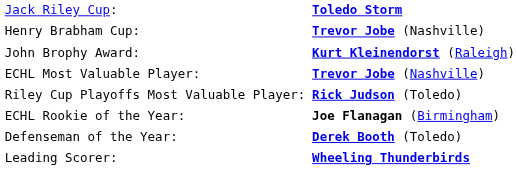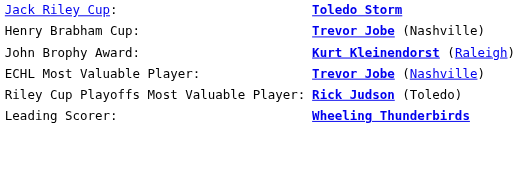 <table cellpadding="3" cellspacing="1">
 <tr>
 <td><a href='#'>Jack Riley Cup</a>:</td>
 <td><strong><a href='#'>Toledo Storm</a></strong></td>
 </tr>
 <tr>
 <td>Henry Brabham Cup:</td>
 <td><strong><a href='#'>Trevor Jobe</a></strong> (Nashville)</td>
 </tr>
 <tr>
 <td>John Brophy Award:</td>
 <td><strong><a href='#'>Kurt Kleinendorst</a></strong> (<a href='#'>Raleigh</a>)</td>
 </tr>
 <tr>
 <td>ECHL Most Valuable Player:</td>
 <td><strong><a href='#'>Trevor Jobe</a></strong> (<a href='#'>Nashville</a>)</td>
 </tr>
 <tr>
 <td>Riley Cup Playoffs Most Valuable Player:</td>
 <td><strong><a href='#'>Rick Judson</a></strong> (Toledo)</td>
 </tr>
 <tr>
-<td>ECHL Rookie of the Year:</td>
-<td><strong>Joe Flanagan</strong> (<a href='#'>Birmingham</a>)</td>
-</tr>
-<tr>
-<td>Defenseman of the Year:</td>
-<td><strong><a href='#'>Derek Booth</a></strong> (Toledo)</td>
-</tr>
-<tr>
 <td>Leading Scorer:</td>
 <td><strong><a href='#'>Wheeling Thunderbirds</a></strong></td>
 </tr>
 <tr>
 </tr>
 </table>
